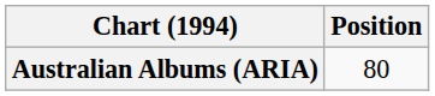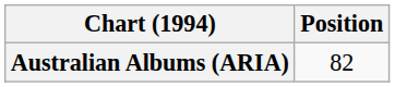 <table class="wikitable plainrowheaders">
 <tr>
 <th>Chart (1994)</th>
 <th>Position</th>
 </tr>
 <tr>
 <th scope="row">Australian Albums (ARIA)</th>
-<td style="text-align:center;">80</td>
+<td style="text-align:center;">82</td>
 </tr>
 </table>
